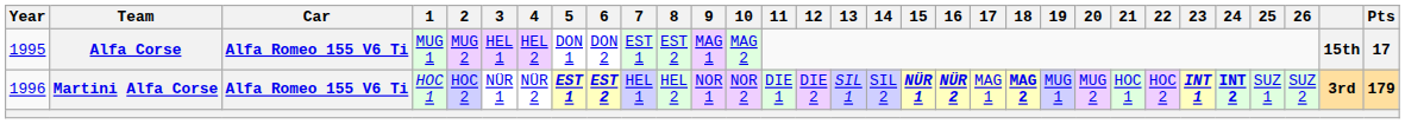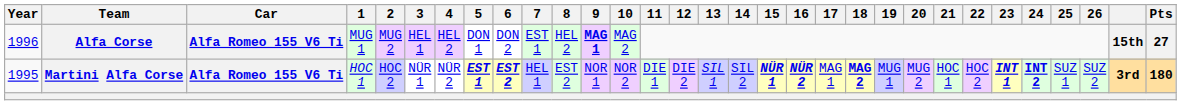 <table class="wikitable" border="1" style="text-align:center; font-size:85%;">
 <tr>
 <th>Year</th>
 <th>Team</th>
 <th>Car</th>
 <th>1</th>
 <th>2</th>
 <th>3</th>
 <th>4</th>
 <th>5</th>
 <th>6</th>
 <th>7</th>
 <th>8</th>
 <th>9</th>
 <th>10</th>
 <th>11</th>
 <th>12</th>
 <th>13</th>
 <th>14</th>
 <th>15</th>
 <th>16</th>
 <th>17</th>
 <th>18</th>
 <th>19</th>
 <th>20</th>
 <th>21</th>
 <th>22</th>
 <th>23</th>
 <th>24</th>
 <th>25</th>
 <th>26</th>
 <th></th>
 <th>Pts</th>
 </tr>
 <tr>
-<td><a href='#'>1995</a></td>
+<td><a href='#'>1996</a></td>
 <th nowrap><a href='#'>Alfa Corse</a></th>
 <th nowrap><a href='#'>Alfa Romeo 155 V6 Ti</a></th>
 <td style="background:#DFFFDF;"><a href='#'>MUG<br>1</a><br></td>
 <td style="background:#EFCFFF;"><a href='#'>MUG<br>2</a><br></td>
 <td style="background:#EFCFFF;"><a href='#'>HEL<br>1</a><br></td>
 <td style="background:#EFCFFF;"><a href='#'>HEL<br>2</a><br></td>
 <td style="background:#FFFFFF;"><a href='#'>DON<br>1</a><br></td>
 <td style="background:#FFFFFF;"><a href='#'>DON<br>2</a><br></td>
 <td style="background:#DFFFDF;"><a href='#'>EST<br>1</a><br></td>
-<td style="background:#DFFFDF;"><a href='#'>EST<br>2</a><br></td>
-<td style="background:#EFCFFF;"><a href='#'>MAG<br>1</a><br></td>
+<td style="background:#DFFFDF;"><a href='#'>HEL<br>2</a><br></td>
+<td style="background:#EFCFFF;"><strong><a href='#'>MAG<br>1</a><br></strong></td>
 <td style="background:#DFFFDF;"><a href='#'>MAG<br>2</a><br></td>
 <td colspan=16></td>
 <th>15th</th>
-<th>17</th>
+<th>27</th>
 </tr>
 <tr>
-<td><a href='#'>1996</a></td>
+<td><a href='#'>1995</a></td>
 <th nowrap><a href='#'>Martini</a> <a href='#'>Alfa Corse</a></th>
 <th nowrap><a href='#'>Alfa Romeo 155 V6 Ti</a></th>
 <td style="background:#DFFFDF;"><em><a href='#'>HOC<br>1</a></em><br></td>
 <td style="background:#CFCFFF;"><a href='#'>HOC<br>2</a><br></td>
 <td style="background:#FFFFFF;"><a href='#'>NÜR<br>1</a><br></td>
 <td style="background:#FFFFFF;"><a href='#'>NÜR<br>2</a><br></td>
 <td style="background:#FFFFBF;"><strong><em><a href='#'>EST<br>1</a></em></strong><br></td>
 <td style="background:#FFFFBF;"><strong><em><a href='#'>EST<br>2</a></em></strong><br></td>
 <td style="background:#CFCFFF;"><a href='#'>HEL<br>1</a><br></td>
-<td style="background:#DFFFDF;"><a href='#'>HEL<br>2</a><br></td>
+<td style="background:#DFFFDF;"><a href='#'>EST<br>2</a><br></td>
 <td style="background:#EFCFFF;"><a href='#'>NOR<br>1</a><br></td>
 <td style="background:#EFCFFF;"><a href='#'>NOR<br>2</a><br></td>
 <td style="background:#DFFFDF;"><a href='#'>DIE<br>1</a><br></td>
 <td style="background:#EFCFFF;"><a href='#'>DIE<br>2</a><br></td>
 <td style="background:#CFCFFF;"><em><a href='#'>SIL<br>1</a></em><br></td>
 <td style="background:#CFCFFF;"><a href='#'>SIL<br>2</a><br></td>
 <td style="background:#FFFFBF;"><strong><em><a href='#'>NÜR<br>1</a></em></strong><br></td>
 <td style="background:#FFFFBF;"><strong><em><a href='#'>NÜR<br>2</a></em></strong><br></td>
 <td style="background:#FFFFBF;"><a href='#'>MAG<br>1</a><br></td>
 <td style="background:#FFFFBF;"><strong><a href='#'>MAG<br>2</a></strong><br></td>
 <td style="background:#CFCFFF;"><a href='#'>MUG<br>1</a><br></td>
 <td style="background:#EFCFFF;"><a href='#'>MUG<br>2</a><br></td>
 <td style="background:#DFFFDF;"><a href='#'>HOC<br>1</a><br></td>
 <td style="background:#EFCFFF;"><a href='#'>HOC<br>2</a><br></td>
 <td style="background:#FFFFBF;"><strong><em><a href='#'>INT<br>1</a></em><br></strong></td>
 <td style="background:#DFFFDF;"><strong><a href='#'>INT<br>2</a></strong><br></td>
 <td style="background:#DFFFDF;"><a href='#'>SUZ<br>1</a><br></td>
 <td style="background:#DFFFDF;"><a href='#'>SUZ<br>2</a><br></td>
 <th style="background:#FFDF9F;">3rd</th>
-<th style="background:#FFDF9F;">179</th>
+<th style="background:#FFDF9F;">180</th>
 </tr>
 <tr>
 <th colspan="31"></th>
 </tr>
 </table>
